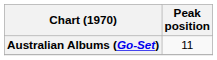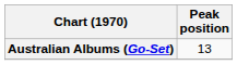 <table class="wikitable sortable plainrowheaders">
 <tr>
 <th>Chart (1970)</th>
 <th>Peak<br>position</th>
 </tr>
 <tr>
 <th scope="row">Australian Albums (<em><a href='#'>Go-Set</a></em>)</th>
-<td style="text-align:center;">11</td>
+<td style="text-align:center;">13</td>
 </tr>
 <tr>
 </tr>
 <tr>
 </tr>
 <tr>
 </tr>
 <tr>
 </tr>
 <tr>
 </tr>
 <tr>
 </tr>
 </table>
